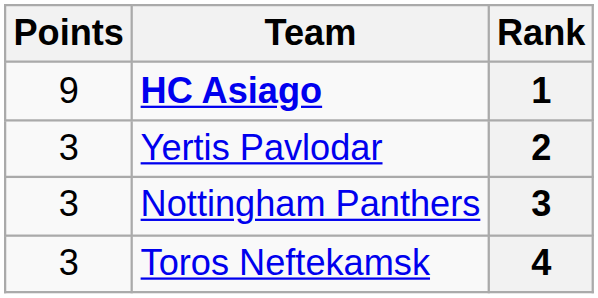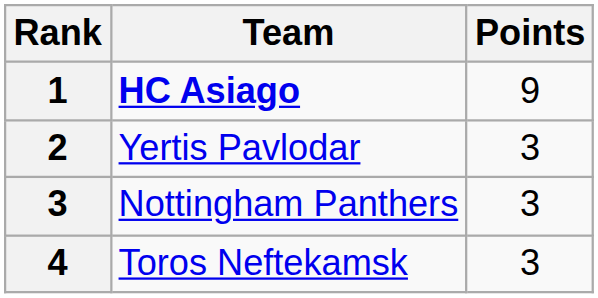 <table class="wikitable" style="text-align: center;">
 <tr>
+<th>Rank</th>
+<th>Team</th>
 <th>Points</th>
-<th>Team</th>
-<th>Rank</th>
 </tr>
 <tr>
+<th>1</th>
+<td style="text-align: left;"> <strong><a href='#'>HC Asiago</a></strong></td>
 <td>9</td>
-<td style="text-align: left;"> <strong><a href='#'>HC Asiago</a></strong></td>
-<th>1</th>
 </tr>
 <tr>
+<th>2</th>
+<td style="text-align: left;"> <a href='#'>Yertis Pavlodar</a></td>
 <td>3</td>
-<td style="text-align: left;"> <a href='#'>Yertis Pavlodar</a></td>
-<th>2</th>
 </tr>
 <tr>
+<th>3</th>
+<td style="text-align: left;"> <a href='#'>Nottingham Panthers</a></td>
 <td>3</td>
-<td style="text-align: left;"> <a href='#'>Nottingham Panthers</a></td>
-<th>3</th>
 </tr>
 <tr>
+<th>4</th>
+<td style="text-align: left;"> <a href='#'>Toros Neftekamsk</a></td>
 <td>3</td>
-<td style="text-align: left;"> <a href='#'>Toros Neftekamsk</a></td>
-<th>4</th>
 </tr>
 </table>
